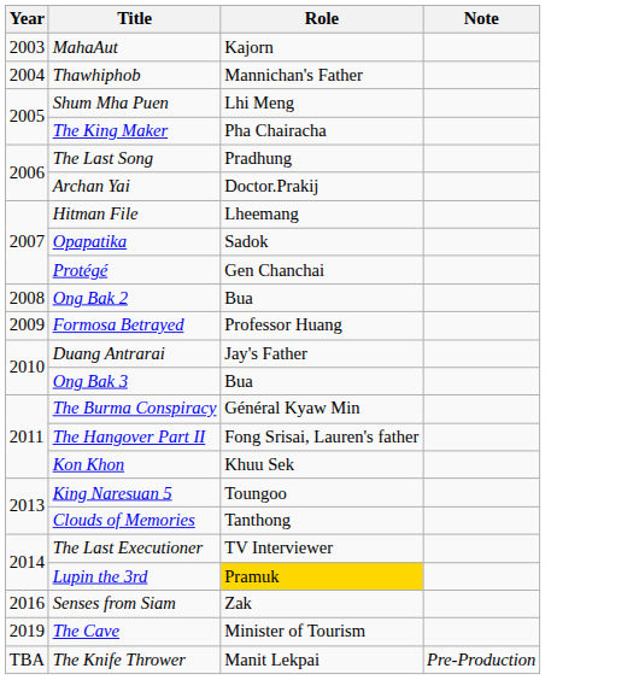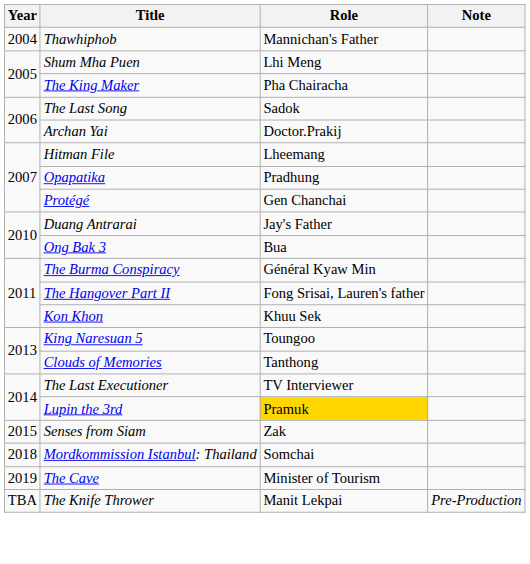 <table class="wikitable">
 <tr>
 <th>Year</th>
 <th>Title</th>
 <th>Role</th>
 <th>Note</th>
-</tr>
-<tr>
-<td rowspan="" 1>2003</td>
-<td><em>MahaAut</em></td>
-<td>Kajorn</td>
-<td></td>
 </tr>
 <tr>
 <td>2004</td>
 <td><em>Thawhiphob</em></td>
 <td>Mannichan's Father</td>
 <td></td>
 </tr>
 <tr>
 <td rowspan="2">2005</td>
 <td><em>Shum Mha Puen</em></td>
 <td>Lhi Meng</td>
 <td></td>
 </tr>
 <tr>
 <td><em><a href='#'>The King Maker</a></em></td>
 <td>Pha Chairacha</td>
 <td></td>
 </tr>
 <tr>
 <td rowspan="2">2006</td>
 <td><em>The Last Song</em></td>
-<td>Pradhung</td>
+<td>Sadok</td>
 <td></td>
 </tr>
 <tr>
 <td><em>Archan Yai</em></td>
 <td>Doctor.Prakij</td>
 <td></td>
 </tr>
 <tr>
 <td rowspan="3">2007</td>
 <td><em>Hitman File</em></td>
 <td>Lheemang</td>
 <td></td>
 </tr>
 <tr>
 <td><em><a href='#'>Opapatika</a></em></td>
-<td>Sadok</td>
+<td>Pradhung</td>
 <td></td>
 </tr>
 <tr>
 <td><em><a href='#'>Protégé</a></em></td>
 <td>Gen Chanchai</td>
-<td></td>
-</tr>
-<tr>
-<td>2008</td>
-<td><em><a href='#'>Ong Bak 2</a></em></td>
-<td>Bua</td>
-<td></td>
-</tr>
-<tr>
-<td>2009</td>
-<td><em><a href='#'>Formosa Betrayed</a></em></td>
-<td>Professor Huang</td>
 <td></td>
 </tr>
 <tr>
 <td rowspan="2">2010</td>
 <td><em>Duang Antrarai</em></td>
 <td>Jay's Father</td>
 <td></td>
 </tr>
 <tr>
 <td><em><a href='#'>Ong Bak 3</a></em></td>
 <td>Bua</td>
 <td></td>
 </tr>
 <tr>
 <td rowspan="3">2011</td>
 <td><em><a href='#'>The Burma Conspiracy</a></em></td>
 <td>Général Kyaw Min</td>
 <td></td>
 </tr>
 <tr>
 <td><em><a href='#'>The Hangover Part II</a></em></td>
 <td>Fong Srisai, Lauren's father</td>
 <td></td>
 </tr>
 <tr>
 <td><em><a href='#'>Kon Khon</a></em></td>
 <td>Khuu Sek</td>
 <td></td>
 </tr>
 <tr>
 <td rowspan="2">2013</td>
 <td><em><a href='#'>King Naresuan 5</a></em></td>
 <td>Toungoo</td>
 <td></td>
 </tr>
 <tr>
 <td><em><a href='#'>Clouds of Memories</a></em></td>
 <td>Tanthong</td>
 <td></td>
 </tr>
 <tr>
 <td rowspan="2">2014</td>
 <td><em>The Last Executioner</em></td>
 <td>TV Interviewer</td>
 <td></td>
 </tr>
 <tr>
 <td><em><a href='#'>Lupin the 3rd</a></em></td>
 <td style="background: gold;">Pramuk</td>
 <td></td>
 </tr>
 <tr>
-<td>2016</td>
+<td>2015</td>
 <td><em>Senses from Siam</em></td>
 <td>Zak</td>
+<td></td>
+</tr>
+<tr>
+<td>2018</td>
+<td><em><a href='#'>Mordkommission Istanbul</a>: Thailand</em></td>
+<td>Somchai</td>
 <td></td>
 </tr>
 <tr>
 <td>2019</td>
 <td><em><a href='#'>The Cave</a></em></td>
 <td>Minister of Tourism</td>
 <td></td>
 </tr>
 <tr>
 <td>TBA</td>
 <td><em>The Knife Thrower</em></td>
 <td>Manit Lekpai</td>
 <td><em>Pre-Production</em></td>
 </tr>
 </table>
